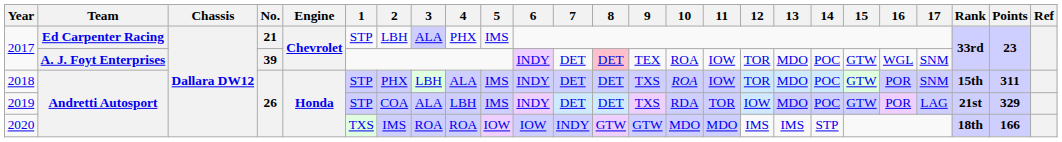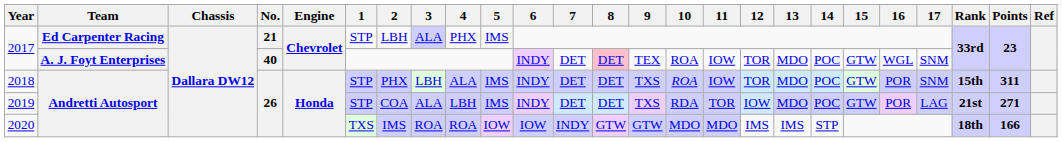 <table class="wikitable" style="text-align:center; font-size:85%">
 <tr>
 <th>Year</th>
 <th>Team</th>
 <th>Chassis</th>
 <th>No.</th>
 <th>Engine</th>
 <th>1</th>
 <th>2</th>
 <th>3</th>
 <th>4</th>
 <th>5</th>
 <th>6</th>
 <th>7</th>
 <th>8</th>
 <th>9</th>
 <th>10</th>
 <th>11</th>
 <th>12</th>
 <th>13</th>
 <th>14</th>
 <th>15</th>
 <th>16</th>
 <th>17</th>
 <th>Rank</th>
 <th>Points</th>
 <th>Ref</th>
 </tr>
 <tr>
 <td rowspan=2><a href='#'>2017</a></td>
 <th nowrap><a href='#'>Ed Carpenter Racing</a></th>
 <th rowspan=5 nowrap><a href='#'>Dallara DW12</a></th>
 <th>21</th>
 <th rowspan=2><a href='#'>Chevrolet</a></th>
 <td><a href='#'>STP</a></td>
 <td><a href='#'>LBH</a></td>
 <td style="background:#CFCFFF;"><a href='#'>ALA</a><br></td>
 <td><a href='#'>PHX</a></td>
 <td><a href='#'>IMS</a></td>
 <td colspan=12></td>
 <th rowspan=2 style="background:#CFCFFF;">33rd</th>
 <th rowspan=2 style="background:#CFCFFF;">23</th>
 <th rowspan=2></th>
 </tr>
 <tr>
 <th nowrap><a href='#'>A. J. Foyt Enterprises</a></th>
-<th>39</th>
+<th>40</th>
 <td colspan=5></td>
 <td style="background:#EFCFFF;"><a href='#'>INDY</a><br></td>
 <td><a href='#'>DET</a></td>
 <td style="background: pink;"><a href='#'>DET</a></td>
 <td><a href='#'>TEX</a></td>
 <td><a href='#'>ROA</a></td>
 <td><a href='#'>IOW</a></td>
 <td><a href='#'>TOR</a></td>
 <td><a href='#'>MDO</a></td>
 <td><a href='#'>POC</a></td>
 <td><a href='#'>GTW</a></td>
 <td><a href='#'>WGL</a></td>
 <td><a href='#'>SNM</a></td>
 </tr>
 <tr>
 <td><a href='#'>2018</a></td>
 <th rowspan=3 nowrap><a href='#'>Andretti Autosport</a></th>
 <th rowspan=3>26</th>
 <th rowspan=3><a href='#'>Honda</a></th>
 <td style="background:#CFCFFF;"><a href='#'>STP</a><br></td>
 <td style="background:#CFCFFF;"><a href='#'>PHX</a><br></td>
 <td style="background:#DFFFDF;"><a href='#'>LBH</a><br></td>
 <td style="background:#CFCFFF;"><a href='#'>ALA</a><br></td>
 <td style="background:#CFCFFF;"><a href='#'>IMS</a><br></td>
 <td style="background:#CFCFFF;"><a href='#'>INDY</a><br></td>
 <td style="background:#CFCFFF;"><a href='#'>DET</a><br></td>
 <td style="background:#CFCFFF;"><a href='#'>DET</a><br></td>
 <td style="background:#CFCFFF;"><a href='#'>TXS</a><br></td>
 <td style="background:#CFCFFF;"><em><a href='#'>ROA</a></em><br></td>
 <td style="background:#CFCFFF;"><a href='#'>IOW</a><br></td>
 <td style="background:#CFEAFF;"><a href='#'>TOR</a><br></td>
 <td style="background:#CFEAFF;"><a href='#'>MDO</a><br></td>
 <td style="background:#CFEAFF;"><a href='#'>POC</a><br></td>
 <td style="background:#DFFFDF;"><a href='#'>GTW</a><br></td>
 <td style="background:#CFCFFF;"><a href='#'>POR</a><br></td>
 <td style="background:#CFCFFF;"><a href='#'>SNM</a><br></td>
 <th style="background:#CFCFFF;">15th</th>
 <th style="background:#CFCFFF;">311</th>
 <th></th>
 </tr>
 <tr>
 <td><a href='#'>2019</a></td>
 <td style="background:#CFCFFF;"><a href='#'>STP</a><br></td>
 <td style="background:#CFCFFF;"><a href='#'>COA</a><br></td>
 <td style="background:#CFCFFF;"><a href='#'>ALA</a><br></td>
 <td style="background:#CFCFFF;"><a href='#'>LBH</a><br></td>
 <td style="background:#CFCFFF;"><a href='#'>IMS</a><br></td>
 <td style="background:#EFCFFF;"><a href='#'>INDY</a><br></td>
 <td style="background:#CFEAFF;"><a href='#'>DET</a><br></td>
 <td style="background:#CFEAFF;"><a href='#'>DET</a><br></td>
 <td style="background:#EFCFFF;"><a href='#'>TXS</a><br></td>
 <td style="background:#CFCFFF;"><a href='#'>RDA</a><br></td>
 <td style="background:#CFCFFF;"><a href='#'>TOR</a><br></td>
 <td style="background:#CFEAFF;"><a href='#'>IOW</a><br></td>
 <td style="background:#CFCFFF;"><a href='#'>MDO</a><br></td>
 <td style="background:#CFCFFF;"><a href='#'>POC</a><br></td>
 <td style="background:#CFCFFF;"><a href='#'>GTW</a><br></td>
 <td style="background:#EFCFFF;"><a href='#'>POR</a><br></td>
 <td style="background:#CFCFFF;"><a href='#'>LAG</a><br></td>
 <th style="background:#CFCFFF;">21st</th>
-<th style="background:#CFCFFF;">329</th>
+<th style="background:#CFCFFF;">271</th>
 <th></th>
 </tr>
 <tr>
 <td><a href='#'>2020</a></td>
 <td style="background:#DFFFDF;"><a href='#'>TXS</a><br></td>
 <td style="background:#CFCFFF;"><a href='#'>IMS</a><br></td>
 <td style="background:#CFCFFF;"><a href='#'>ROA</a><br></td>
 <td style="background:#CFCFFF;"><a href='#'>ROA</a><br></td>
 <td style="background:#EFCFFF;"><a href='#'>IOW</a><br></td>
 <td style="background:#CFCFFF;"><a href='#'>IOW</a><br></td>
 <td style="background:#CFCFFF;"><a href='#'>INDY</a><br></td>
 <td style="background:#EFCFFF;"><a href='#'>GTW</a><br></td>
 <td style="background:#CFCFFF;"><a href='#'>GTW</a><br></td>
 <td style="background:#CFCFFF;"><a href='#'>MDO</a><br></td>
 <td style="background:#CFCFFF;"><a href='#'>MDO</a><br></td>
 <td><a href='#'>IMS</a></td>
 <td><a href='#'>IMS</a></td>
 <td><a href='#'>STP</a></td>
 <td colspan=3></td>
 <th style="background:#CFCFFF;">18th</th>
 <th style="background:#CFCFFF;">166</th>
 <th></th>
 </tr>
 </table>
